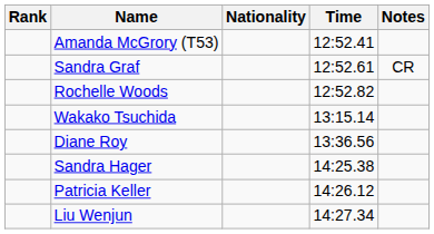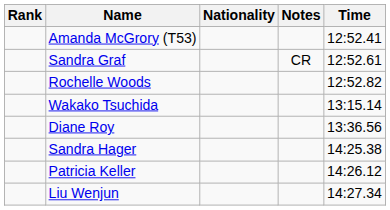 <table class="wikitable sortable" style="text-align:center">
 <tr>
 <th>Rank</th>
 <th>Name</th>
 <th>Nationality</th>
+<th>Notes</th>
 <th>Time</th>
-<th>Notes</th>
 </tr>
 <tr>
 <td></td>
 <td align=left><a href='#'>Amanda McGrory</a> (T53)</td>
 <td align=left></td>
+<td></td>
 <td>12:52.41</td>
-<td></td>
 </tr>
 <tr>
 <td></td>
 <td align=left><a href='#'>Sandra Graf</a></td>
 <td align=left></td>
+<td>CR</td>
 <td>12:52.61</td>
-<td>CR</td>
 </tr>
 <tr>
 <td></td>
 <td align=left><a href='#'>Rochelle Woods</a></td>
 <td align=left></td>
+<td></td>
 <td>12:52.82</td>
-<td></td>
 </tr>
 <tr>
 <td></td>
 <td align=left><a href='#'>Wakako Tsuchida</a></td>
 <td align=left></td>
+<td></td>
 <td>13:15.14</td>
-<td></td>
 </tr>
 <tr>
 <td></td>
 <td align=left><a href='#'>Diane Roy</a></td>
 <td align=left></td>
+<td></td>
 <td>13:36.56</td>
-<td></td>
 </tr>
 <tr>
 <td></td>
 <td align=left><a href='#'>Sandra Hager</a></td>
 <td align=left></td>
+<td></td>
 <td>14:25.38</td>
-<td></td>
 </tr>
 <tr>
 <td></td>
 <td align=left><a href='#'>Patricia Keller</a></td>
 <td align=left></td>
+<td></td>
 <td>14:26.12</td>
-<td></td>
 </tr>
 <tr>
 <td></td>
 <td align=left><a href='#'>Liu Wenjun</a></td>
 <td align=left></td>
+<td></td>
 <td>14:27.34</td>
-<td></td>
 </tr>
 </table>
